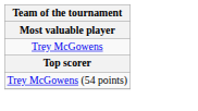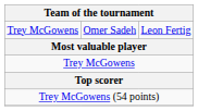 <table class="wikitable" style="text-align:center">
 <tr>
 <th colspan="3">Team of the tournament</th>
+</tr>
+<tr>
+<td> <a href='#'>Trey McGowens</a></td>
+<td> <a href='#'>Omer Sadeh</a></td>
+<td> <a href='#'>Leon Fertig</a></td>
 </tr>
 <tr>
 <th colspan="3">Most valuable player</th>
 </tr>
 <tr>
 <td colspan="3"> <a href='#'>Trey McGowens</a></td>
 </tr>
 <tr>
 <th colspan="3">Top scorer</th>
 </tr>
 <tr>
 <td colspan="3"> <a href='#'>Trey McGowens</a> (54 points)</td>
 </tr>
 <tr>
 </tr>
 </table>
